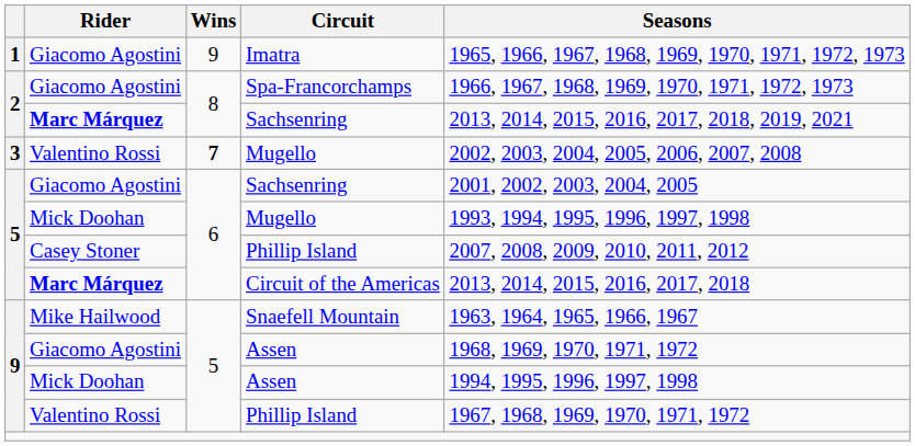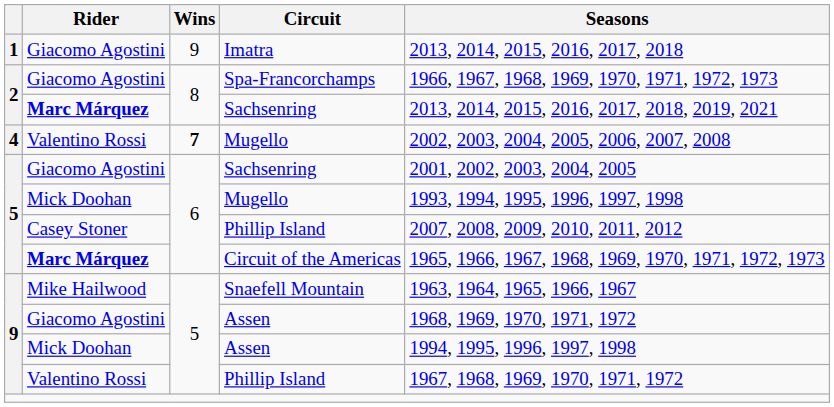 <table class="wikitable">
 <tr>
 <th></th>
 <th>Rider</th>
 <th>Wins</th>
 <th>Circuit</th>
 <th>Seasons</th>
 </tr>
 <tr>
 <th>1</th>
 <td> <a href='#'>Giacomo Agostini</a></td>
 <td align=center>9</td>
 <td><a href='#'>Imatra</a></td>
-<td><a href='#'>1965</a>, <a href='#'>1966</a>, <a href='#'>1967</a>, <a href='#'>1968</a>, <a href='#'>1969</a>, <a href='#'>1970</a>, <a href='#'>1971</a>, <a href='#'>1972</a>, <a href='#'>1973</a></td>
+<td><a href='#'>2013</a>, <a href='#'>2014</a>, <a href='#'>2015</a>, <a href='#'>2016</a>, <a href='#'>2017</a>, <a href='#'>2018</a></td>
 </tr>
 <tr>
 <th rowspan=2>2</th>
 <td> <a href='#'>Giacomo Agostini</a></td>
 <td align=center rowspan=2>8</td>
 <td><a href='#'>Spa-Francorchamps</a></td>
 <td><a href='#'>1966</a>, <a href='#'>1967</a>, <a href='#'>1968</a>, <a href='#'>1969</a>, <a href='#'>1970</a>, <a href='#'>1971</a>, <a href='#'>1972</a>, <a href='#'>1973</a></td>
 </tr>
 <tr>
 <td> <strong><a href='#'>Marc Márquez</a></strong></td>
 <td><a href='#'>Sachsenring</a></td>
 <td><a href='#'>2013</a>, <a href='#'>2014</a>, <a href='#'>2015</a>, <a href='#'>2016</a>, <a href='#'>2017</a>, <a href='#'>2018</a>, <a href='#'>2019</a>, <a href='#'>2021</a></td>
 </tr>
 <tr>
-<th>3</th>
+<th>4</th>
 <td> <a href='#'>Valentino Rossi</a></td>
 <td align=center><strong>7</strong></td>
 <td><a href='#'>Mugello</a></td>
 <td><a href='#'>2002</a>, <a href='#'>2003</a>, <a href='#'>2004</a>, <a href='#'>2005</a>, <a href='#'>2006</a>, <a href='#'>2007</a>, <a href='#'>2008</a></td>
 </tr>
 <tr>
 <th rowspan=4>5</th>
 <td> <a href='#'>Giacomo Agostini</a></td>
 <td align=center rowspan=4>6</td>
 <td><a href='#'>Sachsenring</a></td>
 <td><a href='#'>2001</a>, <a href='#'>2002</a>, <a href='#'>2003</a>, <a href='#'>2004</a>, <a href='#'>2005</a></td>
 </tr>
 <tr>
 <td> <a href='#'>Mick Doohan</a></td>
 <td><a href='#'>Mugello</a></td>
 <td><a href='#'>1993</a>, <a href='#'>1994</a>, <a href='#'>1995</a>, <a href='#'>1996</a>, <a href='#'>1997</a>, <a href='#'>1998</a></td>
 </tr>
 <tr>
 <td> <a href='#'>Casey Stoner</a></td>
 <td><a href='#'>Phillip Island</a></td>
 <td><a href='#'>2007</a>, <a href='#'>2008</a>, <a href='#'>2009</a>, <a href='#'>2010</a>, <a href='#'>2011</a>, <a href='#'>2012</a></td>
 </tr>
 <tr>
 <td> <strong><a href='#'>Marc Márquez</a></strong></td>
 <td><a href='#'>Circuit of the Americas</a></td>
-<td><a href='#'>2013</a>, <a href='#'>2014</a>, <a href='#'>2015</a>, <a href='#'>2016</a>, <a href='#'>2017</a>, <a href='#'>2018</a></td>
+<td><a href='#'>1965</a>, <a href='#'>1966</a>, <a href='#'>1967</a>, <a href='#'>1968</a>, <a href='#'>1969</a>, <a href='#'>1970</a>, <a href='#'>1971</a>, <a href='#'>1972</a>, <a href='#'>1973</a></td>
 </tr>
 <tr>
 <th rowspan=4>9</th>
 <td> <a href='#'>Mike Hailwood</a></td>
 <td align=center rowspan=4>5</td>
 <td><a href='#'>Snaefell Mountain</a></td>
 <td><a href='#'>1963</a>, <a href='#'>1964</a>, <a href='#'>1965</a>, <a href='#'>1966</a>, <a href='#'>1967</a></td>
 </tr>
 <tr>
 <td> <a href='#'>Giacomo Agostini</a></td>
 <td><a href='#'>Assen</a></td>
 <td><a href='#'>1968</a>, <a href='#'>1969</a>, <a href='#'>1970</a>, <a href='#'>1971</a>, <a href='#'>1972</a></td>
 </tr>
 <tr>
 <td> <a href='#'>Mick Doohan</a></td>
 <td><a href='#'>Assen</a></td>
 <td><a href='#'>1994</a>, <a href='#'>1995</a>, <a href='#'>1996</a>, <a href='#'>1997</a>, <a href='#'>1998</a></td>
 </tr>
 <tr>
 <td> <a href='#'>Valentino Rossi</a></td>
 <td><a href='#'>Phillip Island</a></td>
 <td><a href='#'>1967</a>, <a href='#'>1968</a>, <a href='#'>1969</a>, <a href='#'>1970</a>, <a href='#'>1971</a>, <a href='#'>1972</a></td>
 </tr>
 <tr>
 <td colspan=5></td>
 </tr>
 </table>
